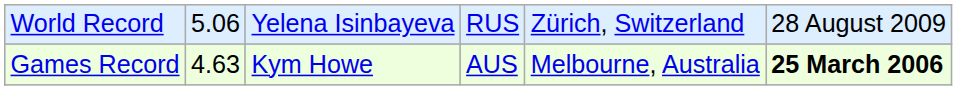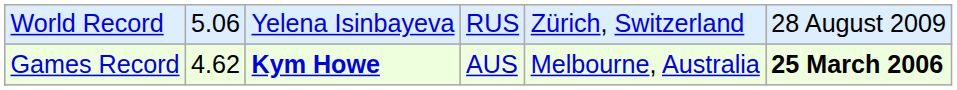 <table class="wikitable">
 <tr bgcolor = "ddeeff">
 <td><a href='#'>World Record</a></td>
 <td>5.06</td>
 <td><a href='#'>Yelena Isinbayeva</a></td>
 <td><a href='#'>RUS</a></td>
 <td><a href='#'>Zürich</a>, <a href='#'>Switzerland</a></td>
 <td>28 August 2009</td>
 </tr>
 <tr bgcolor = "eeffdd">
 <td><a href='#'>Games Record</a></td>
-<td>4.63</td>
-<td><a href='#'>Kym Howe</a></td>
+<td>4.62</td>
+<td><strong><a href='#'>Kym Howe</a></strong></td>
 <td><a href='#'>AUS</a></td>
 <td><a href='#'>Melbourne</a>, <a href='#'>Australia</a></td>
 <td><strong>25 March 2006</strong></td>
 </tr>
 </table>
